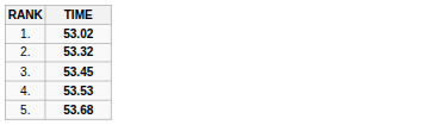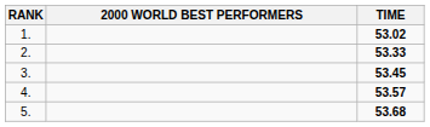 <table class="wikitable" style="border-collapse: collapse; font-size: 90%;">
 <tr>
 <th>RANK</th>
+<th align="center" style="width: 25em">2000 WORLD BEST PERFORMERS</th>
 <th align="center" style="width: 5em">TIME</th>
 </tr>
 <tr>
 <td align="center">1.</td>
+<td></td>
 <td align="center"><strong>53.02</strong></td>
 </tr>
 <tr>
 <td align="center">2.</td>
-<td align="center"><strong>53.32</strong></td>
+<td></td>
+<td align="center"><strong>53.33</strong></td>
 </tr>
 <tr>
 <td align="center">3.</td>
+<td></td>
 <td align="center"><strong>53.45</strong></td>
 </tr>
 <tr>
 <td align="center">4.</td>
-<td align="center"><strong>53.53</strong></td>
+<td></td>
+<td align="center"><strong>53.57</strong></td>
 </tr>
 <tr>
 <td align="center">5.</td>
+<td></td>
 <td align="center"><strong>53.68</strong></td>
 </tr>
 </table>
